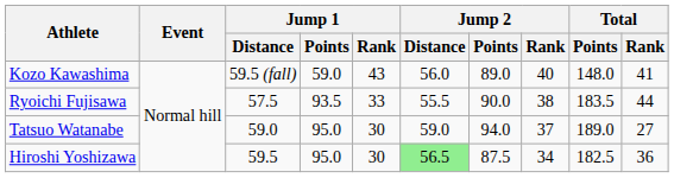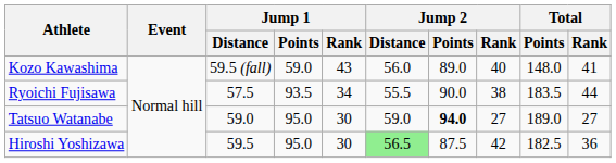 <table class="wikitable" style="font-size:90%">
 <tr>
 <th rowspan="2">Athlete</th>
 <th rowspan="2">Event</th>
 <th colspan="3">Jump 1</th>
 <th colspan="3">Jump 2</th>
 <th colspan="2">Total</th>
 </tr>
 <tr>
 <th>Distance</th>
 <th>Points</th>
 <th>Rank</th>
 <th>Distance</th>
 <th>Points</th>
 <th>Rank</th>
 <th>Points</th>
 <th>Rank</th>
 </tr>
 <tr>
 <td><a href='#'>Kozo Kawashima</a></td>
 <td rowspan="4">Normal hill</td>
 <td align="center">59.5 <em>(fall)</em></td>
 <td align="center">59.0</td>
 <td align="center">43</td>
 <td align="center">56.0</td>
 <td align="center">89.0</td>
 <td align="center">40</td>
 <td align="center">148.0</td>
 <td align="center">41</td>
 </tr>
 <tr>
 <td><a href='#'>Ryoichi Fujisawa</a></td>
 <td align="center">57.5</td>
 <td align="center">93.5</td>
-<td align="center">33</td>
+<td align="center">34</td>
 <td align="center">55.5</td>
 <td align="center">90.0</td>
 <td align="center">38</td>
 <td align="center">183.5</td>
 <td align="center">44</td>
 </tr>
 <tr>
 <td><a href='#'>Tatsuo Watanabe</a></td>
 <td align="center">59.0</td>
 <td align="center">95.0</td>
 <td align="center">30</td>
 <td align="center">59.0</td>
-<td align="center">94.0</td>
-<td align="center">37</td>
+<td align="center"><strong>94.0</strong></td>
+<td align="center">27</td>
 <td align="center">189.0</td>
 <td align="center">27</td>
 </tr>
 <tr>
 <td><a href='#'>Hiroshi Yoshizawa</a></td>
 <td align="center">59.5</td>
 <td align="center">95.0</td>
 <td align="center">30</td>
 <td align="center" style="background: lightgreen;">56.5</td>
 <td align="center">87.5</td>
-<td align="center">34</td>
+<td align="center">42</td>
 <td align="center">182.5</td>
 <td align="center">36</td>
 </tr>
 </table>
